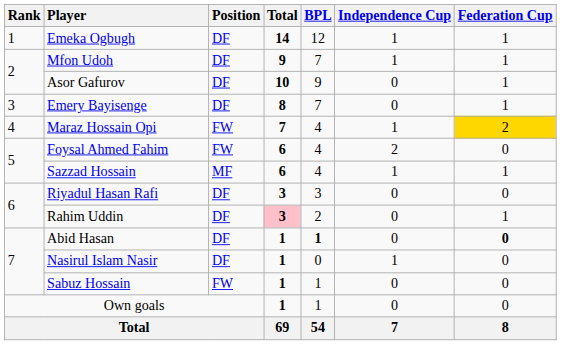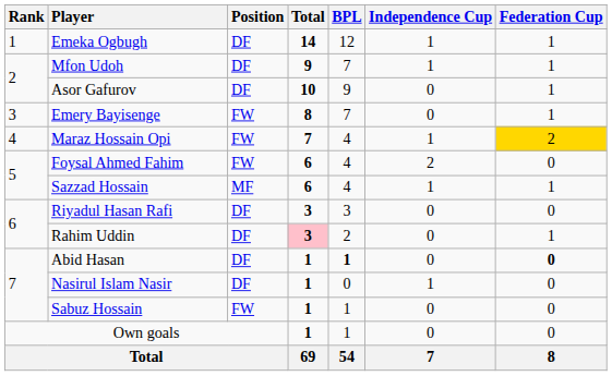 <table class="wikitable">
 <tr>
 <th>Rank</th>
 <th style="width:180px;text-align:left">Player</th>
 <th>Position</th>
 <th>Total</th>
 <th><a href='#'>BPL</a></th>
 <th><a href='#'>Independence  Cup</a></th>
 <th><a href='#'>Federation Cup</a></th>
 </tr>
 <tr>
 <td>1</td>
 <td> <a href='#'>Emeka Ogbugh</a></td>
 <td><a href='#'>DF</a></td>
 <td align="center"><strong>14</strong></td>
 <td align="center">12</td>
 <td align="center">1</td>
 <td align="center">1</td>
 </tr>
 <tr>
 <td rowspan=2>2</td>
 <td> <a href='#'>Mfon Udoh</a></td>
 <td><a href='#'>DF</a></td>
 <td align="center"><strong>9</strong></td>
 <td align="center">7</td>
 <td align="center">1</td>
 <td align="center">1</td>
 </tr>
 <tr>
 <td> Asor Gafurov</td>
 <td><a href='#'>DF</a></td>
 <td align="center"><strong>10</strong></td>
 <td align="center">9</td>
 <td align="center">0</td>
 <td align="center">1</td>
 </tr>
 <tr>
 <td>3</td>
 <td> <a href='#'>Emery Bayisenge</a></td>
-<td><a href='#'>DF</a></td>
+<td><a href='#'>FW</a></td>
 <td align="center"><strong>8</strong></td>
 <td align="center">7</td>
 <td align="center">0</td>
 <td align="center">1</td>
 </tr>
 <tr>
 <td>4</td>
 <td> <a href='#'>Maraz Hossain Opi</a></td>
 <td><a href='#'>FW</a></td>
 <td align="center"><strong>7</strong></td>
 <td align="center">4</td>
 <td align="center">1</td>
 <td align="center" style="background: gold;">2</td>
 </tr>
 <tr>
 <td rowspan=2>5</td>
 <td> <a href='#'>Foysal Ahmed Fahim</a></td>
 <td><a href='#'>FW</a></td>
 <td align="center"><strong>6</strong></td>
 <td align="center">4</td>
 <td align="center">2</td>
 <td align="center">0</td>
 </tr>
 <tr>
 <td> <a href='#'>Sazzad Hossain</a></td>
 <td><a href='#'>MF</a></td>
 <td align="center"><strong>6</strong></td>
 <td align="center">4</td>
 <td align="center">1</td>
 <td align="center">1</td>
 </tr>
 <tr>
 <td rowspan=2>6</td>
 <td> <a href='#'>Riyadul Hasan Rafi</a></td>
 <td><a href='#'>DF</a></td>
 <td align="center"><strong>3</strong></td>
 <td align="center">3</td>
 <td align="center">0</td>
 <td align="center">0</td>
 </tr>
 <tr>
 <td> Rahim Uddin</td>
 <td><a href='#'>DF</a></td>
 <td align="center" style="background: pink;"><strong>3</strong></td>
 <td align="center">2</td>
 <td align="center">0</td>
 <td align="center">1</td>
 </tr>
 <tr>
 <td rowspan=3>7</td>
 <td> Abid Hasan</td>
 <td><a href='#'>DF</a></td>
 <td align="center"><strong>1</strong></td>
 <td align="center"><strong>1</strong></td>
 <td align="center">0</td>
 <td align="center"><strong>0</strong></td>
 </tr>
 <tr>
 <td> <a href='#'>Nasirul Islam Nasir</a></td>
 <td><a href='#'>DF</a></td>
 <td align="center"><strong>1</strong></td>
 <td align="center">0</td>
 <td align="center">1</td>
 <td align="center">0</td>
 </tr>
 <tr>
 <td> <a href='#'>Sabuz Hossain</a></td>
 <td><a href='#'>FW</a></td>
 <td align="center"><strong>1</strong></td>
 <td align="center">1</td>
 <td align="center">0</td>
 <td align="center">0</td>
 </tr>
 <tr>
 <td colspan="3" align="center">Own goals</td>
 <td align="center"><strong>1</strong></td>
 <td align="center">1</td>
 <td align="center">0</td>
 <td align="center">0</td>
 </tr>
 <tr>
 <th colspan="3" align="center">Total</th>
 <th align="center">69</th>
 <th align="center">54</th>
 <th align="center">7</th>
 <th align="center">8</th>
 </tr>
 </table>
